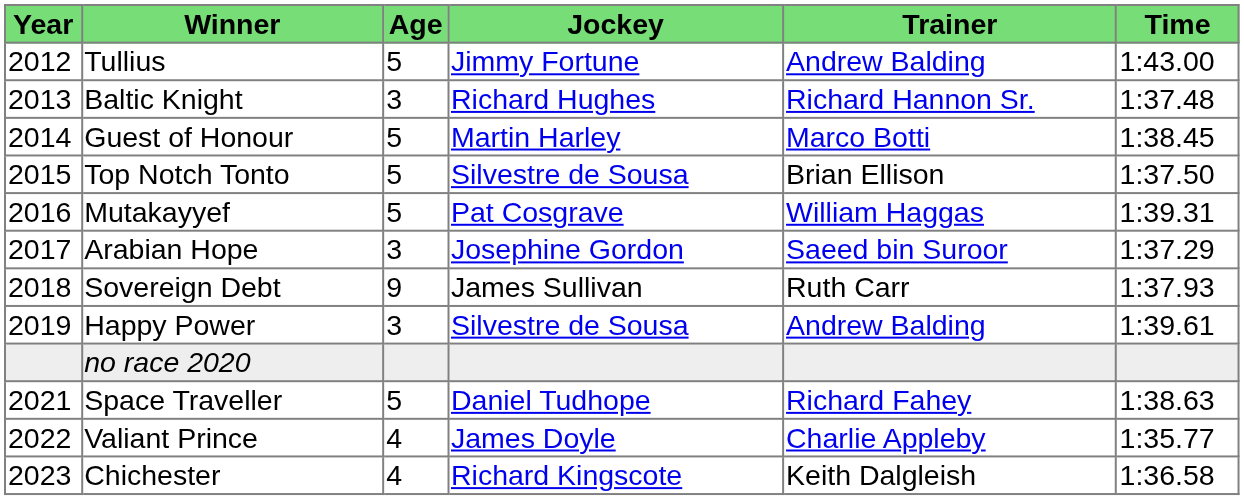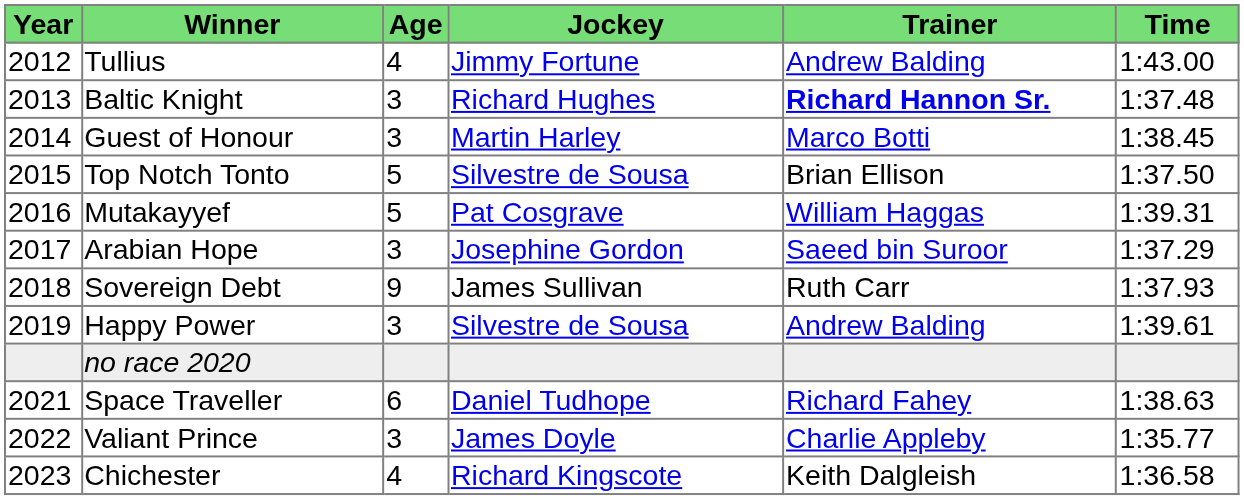 <table class = "sortable" | border="1" style="border-collapse: collapse; font-size:90%">
 <tr bgcolor="#77dd77" align="center">
 <th style="width:36px"><strong>Year</strong></th>
 <th style="width:160px"><strong>Winner</strong></th>
 <th style="width:30px"><strong>Age</strong></th>
 <th style="width:180px"><strong>Jockey</strong></th>
 <th style="width:180px"><strong>Trainer</strong></th>
 <th style="width:60px"><strong>Time</strong></th>
 </tr>
 <tr>
 <td>2012</td>
 <td>Tullius</td>
-<td>5</td>
+<td>4</td>
 <td><a href='#'>Jimmy Fortune</a></td>
 <td><a href='#'>Andrew Balding</a></td>
 <td>1:43.00</td>
 </tr>
 <tr>
 <td>2013</td>
 <td>Baltic Knight</td>
 <td>3</td>
 <td><a href='#'>Richard Hughes</a></td>
-<td><a href='#'>Richard Hannon Sr.</a></td>
+<td><strong><a href='#'>Richard Hannon Sr.</a></strong></td>
 <td>1:37.48</td>
 </tr>
 <tr>
 <td>2014</td>
 <td>Guest of Honour</td>
-<td>5</td>
+<td>3</td>
 <td><a href='#'>Martin Harley</a></td>
 <td><a href='#'>Marco Botti</a></td>
 <td>1:38.45</td>
 </tr>
 <tr>
 <td>2015</td>
 <td>Top Notch Tonto</td>
 <td>5</td>
 <td><a href='#'>Silvestre de Sousa</a></td>
 <td>Brian Ellison</td>
 <td>1:37.50</td>
 </tr>
 <tr>
 <td>2016</td>
 <td>Mutakayyef</td>
 <td>5</td>
 <td><a href='#'>Pat Cosgrave</a></td>
 <td><a href='#'>William Haggas</a></td>
 <td>1:39.31</td>
 </tr>
 <tr>
 <td>2017</td>
 <td>Arabian Hope</td>
 <td>3</td>
 <td><a href='#'>Josephine Gordon</a></td>
 <td><a href='#'>Saeed bin Suroor</a></td>
 <td>1:37.29</td>
 </tr>
 <tr>
 <td>2018</td>
 <td>Sovereign Debt</td>
 <td>9</td>
 <td>James Sullivan</td>
 <td>Ruth Carr</td>
 <td>1:37.93</td>
 </tr>
 <tr>
 <td>2019</td>
 <td>Happy Power</td>
 <td>3</td>
 <td><a href='#'>Silvestre de Sousa</a></td>
 <td><a href='#'>Andrew Balding</a></td>
 <td>1:39.61</td>
 </tr>
 <tr bgcolor="#eeeeee">
 <td data-sort-value="2020"></td>
 <td><em>no race 2020</em> </td>
 <td></td>
 <td></td>
 <td></td>
 <td></td>
 </tr>
 <tr>
 <td>2021</td>
 <td>Space Traveller</td>
-<td>5</td>
+<td>6</td>
 <td><a href='#'>Daniel Tudhope</a></td>
 <td><a href='#'>Richard Fahey</a></td>
 <td>1:38.63</td>
 </tr>
 <tr>
 <td>2022</td>
 <td>Valiant Prince</td>
-<td>4</td>
+<td>3</td>
 <td><a href='#'>James Doyle</a></td>
 <td><a href='#'>Charlie Appleby</a></td>
 <td>1:35.77</td>
 </tr>
 <tr>
 <td>2023</td>
 <td>Chichester</td>
 <td>4</td>
 <td><a href='#'>Richard Kingscote</a></td>
 <td>Keith Dalgleish</td>
 <td>1:36.58</td>
 </tr>
 </table>
